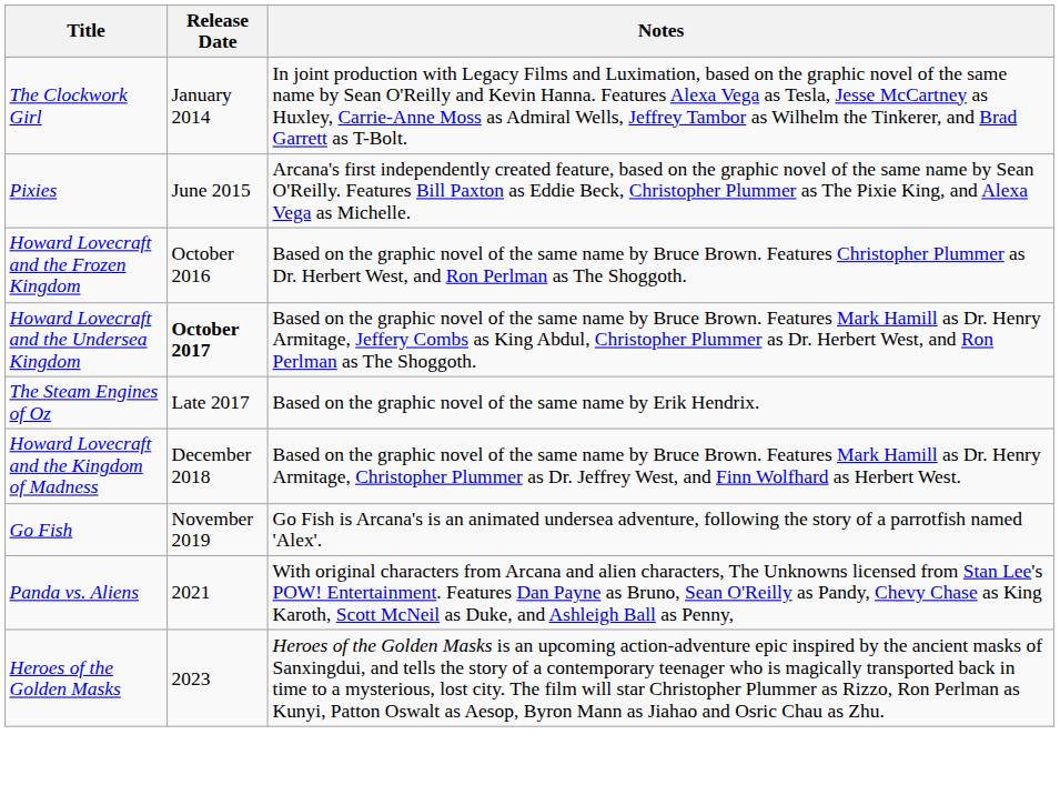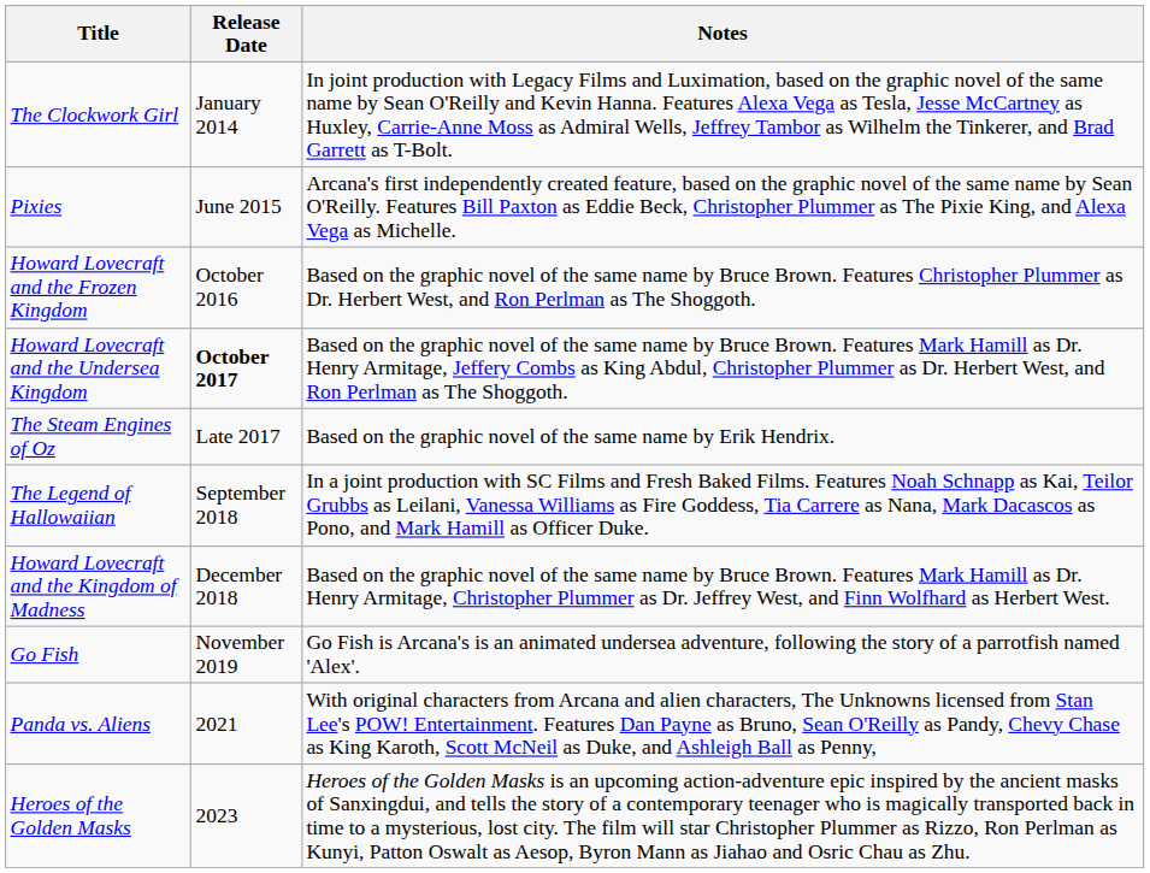 <table class="wikitable sortable">
 <tr>
 <th>Title</th>
 <th>Release Date</th>
 <th>Notes</th>
 </tr>
 <tr>
 <td><em><a href='#'>The Clockwork Girl</a></em></td>
 <td>January 2014</td>
 <td>In joint production with Legacy Films and Luximation, based on the graphic novel of the same name by Sean O'Reilly and Kevin Hanna. Features <a href='#'>Alexa Vega</a> as Tesla, <a href='#'>Jesse McCartney</a> as Huxley, <a href='#'>Carrie-Anne Moss</a> as Admiral Wells, <a href='#'>Jeffrey Tambor</a> as Wilhelm the Tinkerer, and <a href='#'>Brad Garrett</a> as T-Bolt.</td>
 </tr>
 <tr>
 <td><em><a href='#'>Pixies</a></em></td>
 <td>June 2015</td>
 <td>Arcana's first independently created feature, based on the graphic novel of the same name by Sean O'Reilly. Features <a href='#'>Bill Paxton</a> as Eddie Beck, <a href='#'>Christopher Plummer</a> as The Pixie King, and <a href='#'>Alexa Vega</a> as Michelle.</td>
 </tr>
 <tr>
 <td><em><a href='#'>Howard Lovecraft and the Frozen Kingdom</a></em></td>
 <td>October 2016</td>
 <td>Based on the graphic novel of the same name by Bruce Brown. Features <a href='#'>Christopher Plummer</a> as Dr. Herbert West, and <a href='#'>Ron Perlman</a> as The Shoggoth.</td>
 </tr>
 <tr>
 <td><em><a href='#'>Howard Lovecraft and the Undersea Kingdom</a></em></td>
 <td><strong>October 2017</strong></td>
 <td>Based on the graphic novel of the same name by Bruce Brown. Features <a href='#'>Mark Hamill</a> as Dr. Henry Armitage, <a href='#'>Jeffery Combs</a> as King Abdul, <a href='#'>Christopher Plummer</a> as Dr. Herbert West, and <a href='#'>Ron Perlman</a> as The Shoggoth.</td>
 </tr>
 <tr>
 <td><em><a href='#'>The Steam Engines of Oz</a></em></td>
 <td>Late 2017</td>
 <td>Based on the graphic novel of the same name by Erik Hendrix.</td>
 </tr>
 <tr>
+<td><em><a href='#'>The Legend of Hallowaiian</a></em></td>
+<td>September 2018</td>
+<td>In a joint production with SC Films and Fresh Baked Films. Features <a href='#'>Noah Schnapp</a> as Kai, <a href='#'>Teilor Grubbs</a> as Leilani, <a href='#'>Vanessa Williams</a> as Fire Goddess, <a href='#'>Tia Carrere</a> as Nana, <a href='#'>Mark Dacascos</a> as Pono, and <a href='#'>Mark Hamill</a> as Officer Duke.</td>
+</tr>
+<tr>
 <td><em><a href='#'>Howard Lovecraft and the Kingdom of Madness</a></em></td>
 <td>December 2018</td>
 <td>Based on the graphic novel of the same name by Bruce Brown. Features <a href='#'>Mark Hamill</a> as Dr. Henry Armitage, <a href='#'>Christopher Plummer</a> as Dr. Jeffrey West, and <a href='#'>Finn Wolfhard</a> as Herbert West.</td>
 </tr>
 <tr>
 <td><a href='#'><em>Go Fish</em></a></td>
 <td>November 2019</td>
 <td>Go Fish is Arcana's is an animated undersea adventure, following the story of a parrotfish named 'Alex'.</td>
 </tr>
 <tr>
 <td><em><a href='#'>Panda vs. Aliens</a></em></td>
 <td>2021</td>
 <td>With original characters from Arcana and alien characters, The Unknowns licensed from <a href='#'>Stan Lee</a>'s <a href='#'>POW! Entertainment</a>. Features <a href='#'>Dan Payne</a> as Bruno, <a href='#'>Sean O'Reilly</a> as Pandy, <a href='#'>Chevy Chase</a> as King Karoth, <a href='#'>Scott McNeil</a> as Duke, and <a href='#'>Ashleigh Ball</a> as Penny,</td>
 </tr>
 <tr>
 <td><em><a href='#'>Heroes of the Golden Masks</a></em></td>
 <td>2023</td>
 <td><em>Heroes</em> <em>of the Golden Masks</em> is an upcoming action-adventure epic inspired by the ancient masks of Sanxingdui, and tells the story of a contemporary teenager who is magically transported back in time to a mysterious, lost city. The film will star Christopher Plummer as Rizzo, Ron Perlman as Kunyi, Patton Oswalt as Aesop, Byron Mann as Jiahao and Osric Chau as Zhu.</td>
 </tr>
 </table>
